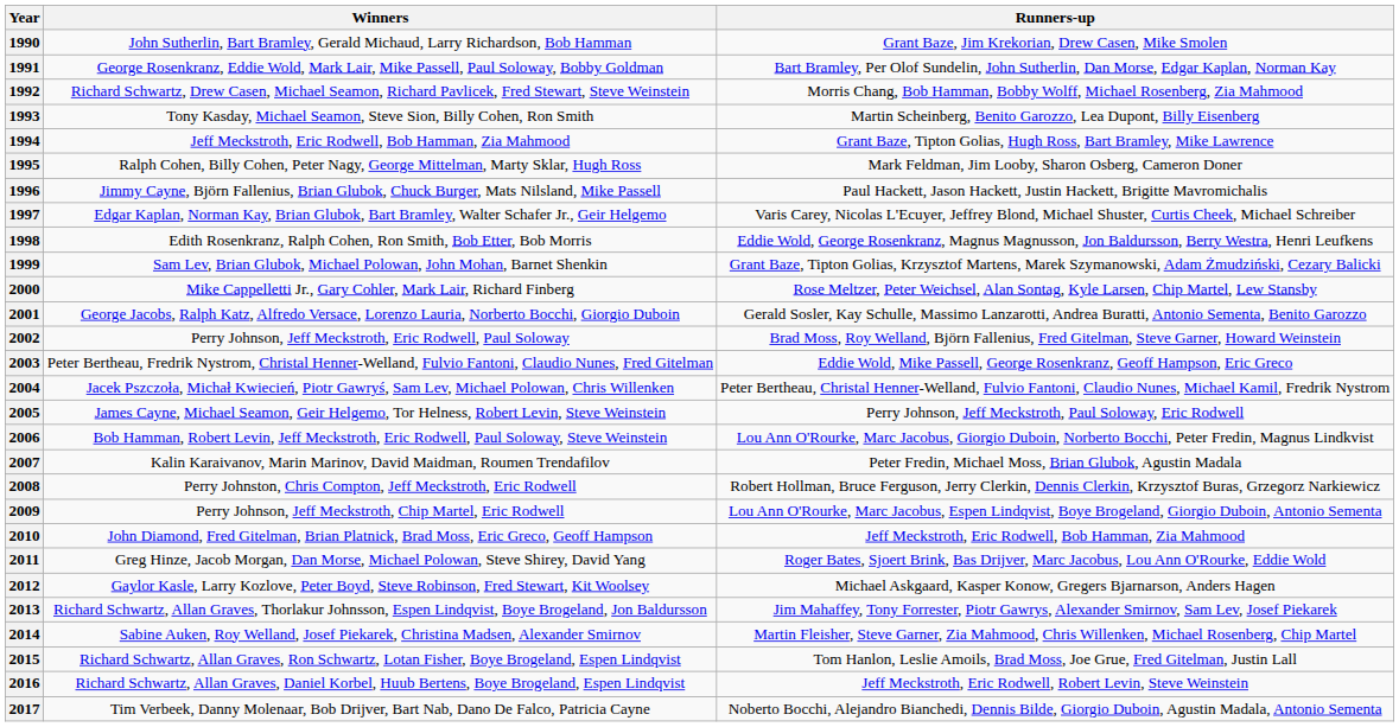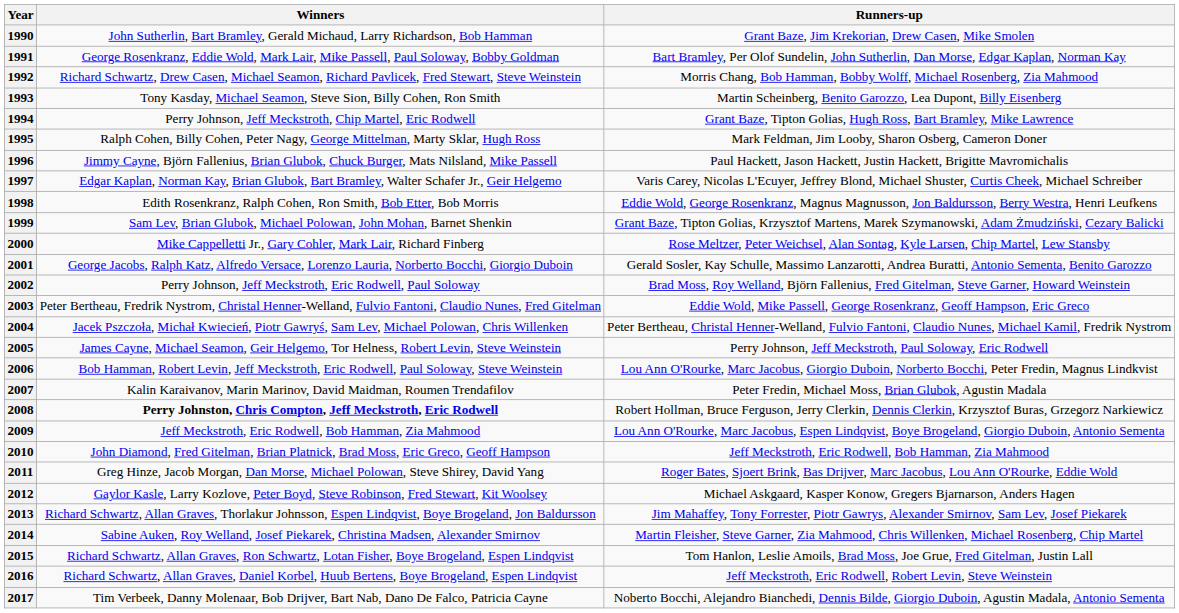 <table class="wikitable" style="text-align:center">
 <tr>
 <th>Year</th>
 <th>Winners</th>
 <th>Runners-up</th>
 </tr>
 <tr>
 <th>1990</th>
 <td><a href='#'>John Sutherlin</a>, <a href='#'>Bart Bramley</a>, Gerald Michaud, Larry Richardson, <a href='#'>Bob Hamman</a></td>
 <td><a href='#'>Grant Baze</a>, <a href='#'>Jim Krekorian</a>, <a href='#'>Drew Casen</a>, <a href='#'>Mike Smolen</a></td>
 </tr>
 <tr>
 <th>1991</th>
 <td><a href='#'>George Rosenkranz</a>, <a href='#'>Eddie Wold</a>, <a href='#'>Mark Lair</a>, <a href='#'>Mike Passell</a>, <a href='#'>Paul Soloway</a>, <a href='#'>Bobby Goldman</a></td>
 <td><a href='#'>Bart Bramley</a>, Per Olof Sundelin, <a href='#'>John Sutherlin</a>, <a href='#'>Dan Morse</a>, <a href='#'>Edgar Kaplan</a>, <a href='#'>Norman Kay</a></td>
 </tr>
 <tr>
 <th>1992</th>
 <td><a href='#'>Richard Schwartz</a>, <a href='#'>Drew Casen</a>, <a href='#'>Michael Seamon</a>, <a href='#'>Richard Pavlicek</a>, <a href='#'>Fred Stewart</a>, <a href='#'>Steve Weinstein</a></td>
 <td>Morris Chang, <a href='#'>Bob Hamman</a>, <a href='#'>Bobby Wolff</a>, <a href='#'>Michael Rosenberg</a>, <a href='#'>Zia Mahmood</a></td>
 </tr>
 <tr>
 <th>1993</th>
 <td>Tony Kasday, <a href='#'>Michael Seamon</a>, Steve Sion, Billy Cohen, Ron Smith</td>
 <td>Martin Scheinberg, <a href='#'>Benito Garozzo</a>, Lea Dupont, <a href='#'>Billy Eisenberg</a></td>
 </tr>
 <tr>
 <th>1994</th>
-<td><a href='#'>Jeff Meckstroth</a>, <a href='#'>Eric Rodwell</a>, <a href='#'>Bob Hamman</a>, <a href='#'>Zia Mahmood</a></td>
+<td>Perry Johnson, <a href='#'>Jeff Meckstroth</a>, <a href='#'>Chip Martel</a>, <a href='#'>Eric Rodwell</a></td>
 <td><a href='#'>Grant Baze</a>, Tipton Golias, <a href='#'>Hugh Ross</a>, <a href='#'>Bart Bramley</a>, <a href='#'>Mike Lawrence</a></td>
 </tr>
 <tr>
 <th>1995</th>
 <td>Ralph Cohen, Billy Cohen, Peter Nagy, <a href='#'>George Mittelman</a>, Marty Sklar, <a href='#'>Hugh Ross</a></td>
 <td>Mark Feldman, Jim Looby, Sharon Osberg, Cameron Doner</td>
 </tr>
 <tr>
 <th>1996</th>
 <td><a href='#'>Jimmy Cayne</a>, Björn Fallenius, <a href='#'>Brian Glubok</a>, <a href='#'>Chuck Burger</a>, Mats Nilsland, <a href='#'>Mike Passell</a></td>
 <td>Paul Hackett, Jason Hackett, Justin Hackett, Brigitte Mavromichalis</td>
 </tr>
 <tr>
 <th>1997</th>
 <td><a href='#'>Edgar Kaplan</a>, <a href='#'>Norman Kay</a>, <a href='#'>Brian Glubok</a>, <a href='#'>Bart Bramley</a>, Walter Schafer Jr., <a href='#'>Geir Helgemo</a></td>
 <td>Varis Carey, Nicolas L'Ecuyer, Jeffrey Blond, Michael Shuster, <a href='#'>Curtis Cheek</a>, Michael Schreiber</td>
 </tr>
 <tr>
 <th>1998</th>
 <td>Edith Rosenkranz, Ralph Cohen, Ron Smith, <a href='#'>Bob Etter</a>, Bob Morris</td>
 <td><a href='#'>Eddie Wold</a>, <a href='#'>George Rosenkranz</a>, Magnus Magnusson, <a href='#'>Jon Baldursson</a>, <a href='#'>Berry Westra</a>, Henri Leufkens</td>
 </tr>
 <tr>
 <th>1999</th>
 <td><a href='#'>Sam Lev</a>, <a href='#'>Brian Glubok</a>, <a href='#'>Michael Polowan</a>, <a href='#'>John Mohan</a>, Barnet Shenkin</td>
 <td><a href='#'>Grant Baze</a>, Tipton Golias, Krzysztof Martens, Marek Szymanowski, <a href='#'>Adam Żmudziński</a>, <a href='#'>Cezary Balicki</a></td>
 </tr>
 <tr>
 <th>2000</th>
 <td><a href='#'>Mike Cappelletti</a> Jr., <a href='#'>Gary Cohler</a>, <a href='#'>Mark Lair</a>, Richard Finberg</td>
 <td><a href='#'>Rose Meltzer</a>, <a href='#'>Peter Weichsel</a>, <a href='#'>Alan Sontag</a>, <a href='#'>Kyle Larsen</a>, <a href='#'>Chip Martel</a>, <a href='#'>Lew Stansby</a></td>
 </tr>
 <tr>
 <th>2001</th>
 <td><a href='#'>George Jacobs</a>, <a href='#'>Ralph Katz</a>, <a href='#'>Alfredo Versace</a>, <a href='#'>Lorenzo Lauria</a>, <a href='#'>Norberto Bocchi</a>, <a href='#'>Giorgio Duboin</a></td>
 <td>Gerald Sosler, Kay Schulle, Massimo Lanzarotti, Andrea Buratti, <a href='#'>Antonio Sementa</a>, <a href='#'>Benito Garozzo</a></td>
 </tr>
 <tr>
 <th>2002</th>
 <td>Perry Johnson, <a href='#'>Jeff Meckstroth</a>, <a href='#'>Eric Rodwell</a>, <a href='#'>Paul Soloway</a></td>
 <td><a href='#'>Brad Moss</a>, <a href='#'>Roy Welland</a>, Björn Fallenius, <a href='#'>Fred Gitelman</a>, <a href='#'>Steve Garner</a>, <a href='#'>Howard Weinstein</a></td>
 </tr>
 <tr>
 <th>2003</th>
 <td>Peter Bertheau, Fredrik Nystrom, <a href='#'>Christal Henner</a>-Welland, <a href='#'>Fulvio Fantoni</a>, <a href='#'>Claudio Nunes</a>, <a href='#'>Fred Gitelman</a></td>
 <td><a href='#'>Eddie Wold</a>, <a href='#'>Mike Passell</a>, <a href='#'>George Rosenkranz</a>, <a href='#'>Geoff Hampson</a>, <a href='#'>Eric Greco</a></td>
 </tr>
 <tr>
 <th>2004</th>
 <td><a href='#'>Jacek Pszczoła</a>, <a href='#'>Michał Kwiecień</a>, <a href='#'>Piotr Gawryś</a>, <a href='#'>Sam Lev</a>, <a href='#'>Michael Polowan</a>, <a href='#'>Chris Willenken</a></td>
 <td>Peter Bertheau, <a href='#'>Christal Henner</a>-Welland, <a href='#'>Fulvio Fantoni</a>, <a href='#'>Claudio Nunes</a>, <a href='#'>Michael Kamil</a>, Fredrik Nystrom</td>
 </tr>
 <tr>
 <th>2005</th>
 <td><a href='#'>James Cayne</a>, <a href='#'>Michael Seamon</a>, <a href='#'>Geir Helgemo</a>, Tor Helness, <a href='#'>Robert Levin</a>, <a href='#'>Steve Weinstein</a></td>
 <td>Perry Johnson, <a href='#'>Jeff Meckstroth</a>, <a href='#'>Paul Soloway</a>, <a href='#'>Eric Rodwell</a></td>
 </tr>
 <tr>
 <th>2006</th>
 <td><a href='#'>Bob Hamman</a>, <a href='#'>Robert Levin</a>, <a href='#'>Jeff Meckstroth</a>, <a href='#'>Eric Rodwell</a>, <a href='#'>Paul Soloway</a>, <a href='#'>Steve Weinstein</a></td>
 <td><a href='#'>Lou Ann O'Rourke</a>, <a href='#'>Marc Jacobus</a>, <a href='#'>Giorgio Duboin</a>, <a href='#'>Norberto Bocchi</a>, Peter Fredin, Magnus Lindkvist</td>
 </tr>
 <tr>
 <th>2007</th>
 <td>Kalin Karaivanov, Marin Marinov, David Maidman, Roumen Trendafilov</td>
 <td>Peter Fredin, Michael Moss, <a href='#'>Brian Glubok</a>, Agustin Madala</td>
 </tr>
 <tr>
 <th>2008</th>
-<td>Perry Johnston, <a href='#'>Chris Compton</a>, <a href='#'>Jeff Meckstroth</a>, <a href='#'>Eric Rodwell</a></td>
+<td><strong>Perry Johnston, <a href='#'>Chris Compton</a>, <a href='#'>Jeff Meckstroth</a>, <a href='#'>Eric Rodwell</a></strong></td>
 <td>Robert Hollman, Bruce Ferguson, Jerry Clerkin, <a href='#'>Dennis Clerkin</a>, Krzysztof Buras, Grzegorz Narkiewicz</td>
 </tr>
 <tr>
 <th>2009</th>
-<td>Perry Johnson, <a href='#'>Jeff Meckstroth</a>, <a href='#'>Chip Martel</a>, <a href='#'>Eric Rodwell</a></td>
+<td><a href='#'>Jeff Meckstroth</a>, <a href='#'>Eric Rodwell</a>, <a href='#'>Bob Hamman</a>, <a href='#'>Zia Mahmood</a></td>
 <td><a href='#'>Lou Ann O'Rourke</a>, <a href='#'>Marc Jacobus</a>, <a href='#'>Espen Lindqvist</a>, <a href='#'>Boye Brogeland</a>, <a href='#'>Giorgio Duboin</a>, <a href='#'>Antonio Sementa</a></td>
 </tr>
 <tr>
 <th>2010</th>
 <td><a href='#'>John Diamond</a>, <a href='#'>Fred Gitelman</a>, <a href='#'>Brian Platnick</a>, <a href='#'>Brad Moss</a>, <a href='#'>Eric Greco</a>, <a href='#'>Geoff Hampson</a></td>
 <td><a href='#'>Jeff Meckstroth</a>, <a href='#'>Eric Rodwell</a>, <a href='#'>Bob Hamman</a>, <a href='#'>Zia Mahmood</a></td>
 </tr>
 <tr>
 <th>2011</th>
 <td>Greg Hinze, Jacob Morgan, <a href='#'>Dan Morse</a>, <a href='#'>Michael Polowan</a>, Steve Shirey, David Yang</td>
 <td><a href='#'>Roger Bates</a>, <a href='#'>Sjoert Brink</a>, <a href='#'>Bas Drijver</a>, <a href='#'>Marc Jacobus</a>, <a href='#'>Lou Ann O'Rourke</a>, <a href='#'>Eddie Wold</a></td>
 </tr>
 <tr>
 <th>2012</th>
 <td><a href='#'>Gaylor Kasle</a>, Larry Kozlove, <a href='#'>Peter Boyd</a>, <a href='#'>Steve Robinson</a>, <a href='#'>Fred Stewart</a>, <a href='#'>Kit Woolsey</a></td>
 <td>Michael Askgaard, Kasper Konow, Gregers Bjarnarson, Anders Hagen</td>
 </tr>
 <tr>
 <th>2013</th>
 <td><a href='#'>Richard Schwartz</a>, <a href='#'>Allan Graves</a>, Thorlakur Johnsson, <a href='#'>Espen Lindqvist</a>, <a href='#'>Boye Brogeland</a>, <a href='#'>Jon Baldursson</a></td>
 <td><a href='#'>Jim Mahaffey</a>, <a href='#'>Tony Forrester</a>, <a href='#'>Piotr Gawrys</a>, <a href='#'>Alexander Smirnov</a>, <a href='#'>Sam Lev</a>, <a href='#'>Josef Piekarek</a></td>
 </tr>
 <tr>
 <th>2014</th>
 <td><a href='#'>Sabine Auken</a>, <a href='#'>Roy Welland</a>, <a href='#'>Josef Piekarek</a>, <a href='#'>Christina Madsen</a>, <a href='#'>Alexander Smirnov</a></td>
 <td><a href='#'>Martin Fleisher</a>, <a href='#'>Steve Garner</a>, <a href='#'>Zia Mahmood</a>, <a href='#'>Chris Willenken</a>, <a href='#'>Michael Rosenberg</a>, <a href='#'>Chip Martel</a></td>
 </tr>
 <tr>
 <th>2015</th>
 <td><a href='#'>Richard Schwartz</a>, <a href='#'>Allan Graves</a>, <a href='#'>Ron Schwartz</a>, <a href='#'>Lotan Fisher</a>, <a href='#'>Boye Brogeland</a>, <a href='#'>Espen Lindqvist</a></td>
 <td>Tom Hanlon, Leslie Amoils, <a href='#'>Brad Moss</a>, Joe Grue, <a href='#'>Fred Gitelman</a>, Justin Lall</td>
 </tr>
 <tr>
 <th>2016</th>
 <td><a href='#'>Richard Schwartz</a>, <a href='#'>Allan Graves</a>, <a href='#'>Daniel Korbel</a>, <a href='#'>Huub Bertens</a>, <a href='#'>Boye Brogeland</a>, <a href='#'>Espen Lindqvist</a></td>
 <td><a href='#'>Jeff Meckstroth</a>, <a href='#'>Eric Rodwell</a>, <a href='#'>Robert Levin</a>, <a href='#'>Steve Weinstein</a></td>
 </tr>
 <tr>
 <th>2017</th>
 <td>Tim Verbeek, Danny Molenaar, Bob Drijver, Bart Nab, Dano De Falco, Patricia Cayne</td>
 <td>Noberto Bocchi, Alejandro Bianchedi, <a href='#'>Dennis Bilde</a>, <a href='#'>Giorgio Duboin</a>, Agustin Madala, <a href='#'>Antonio Sementa</a></td>
 </tr>
 </table>
